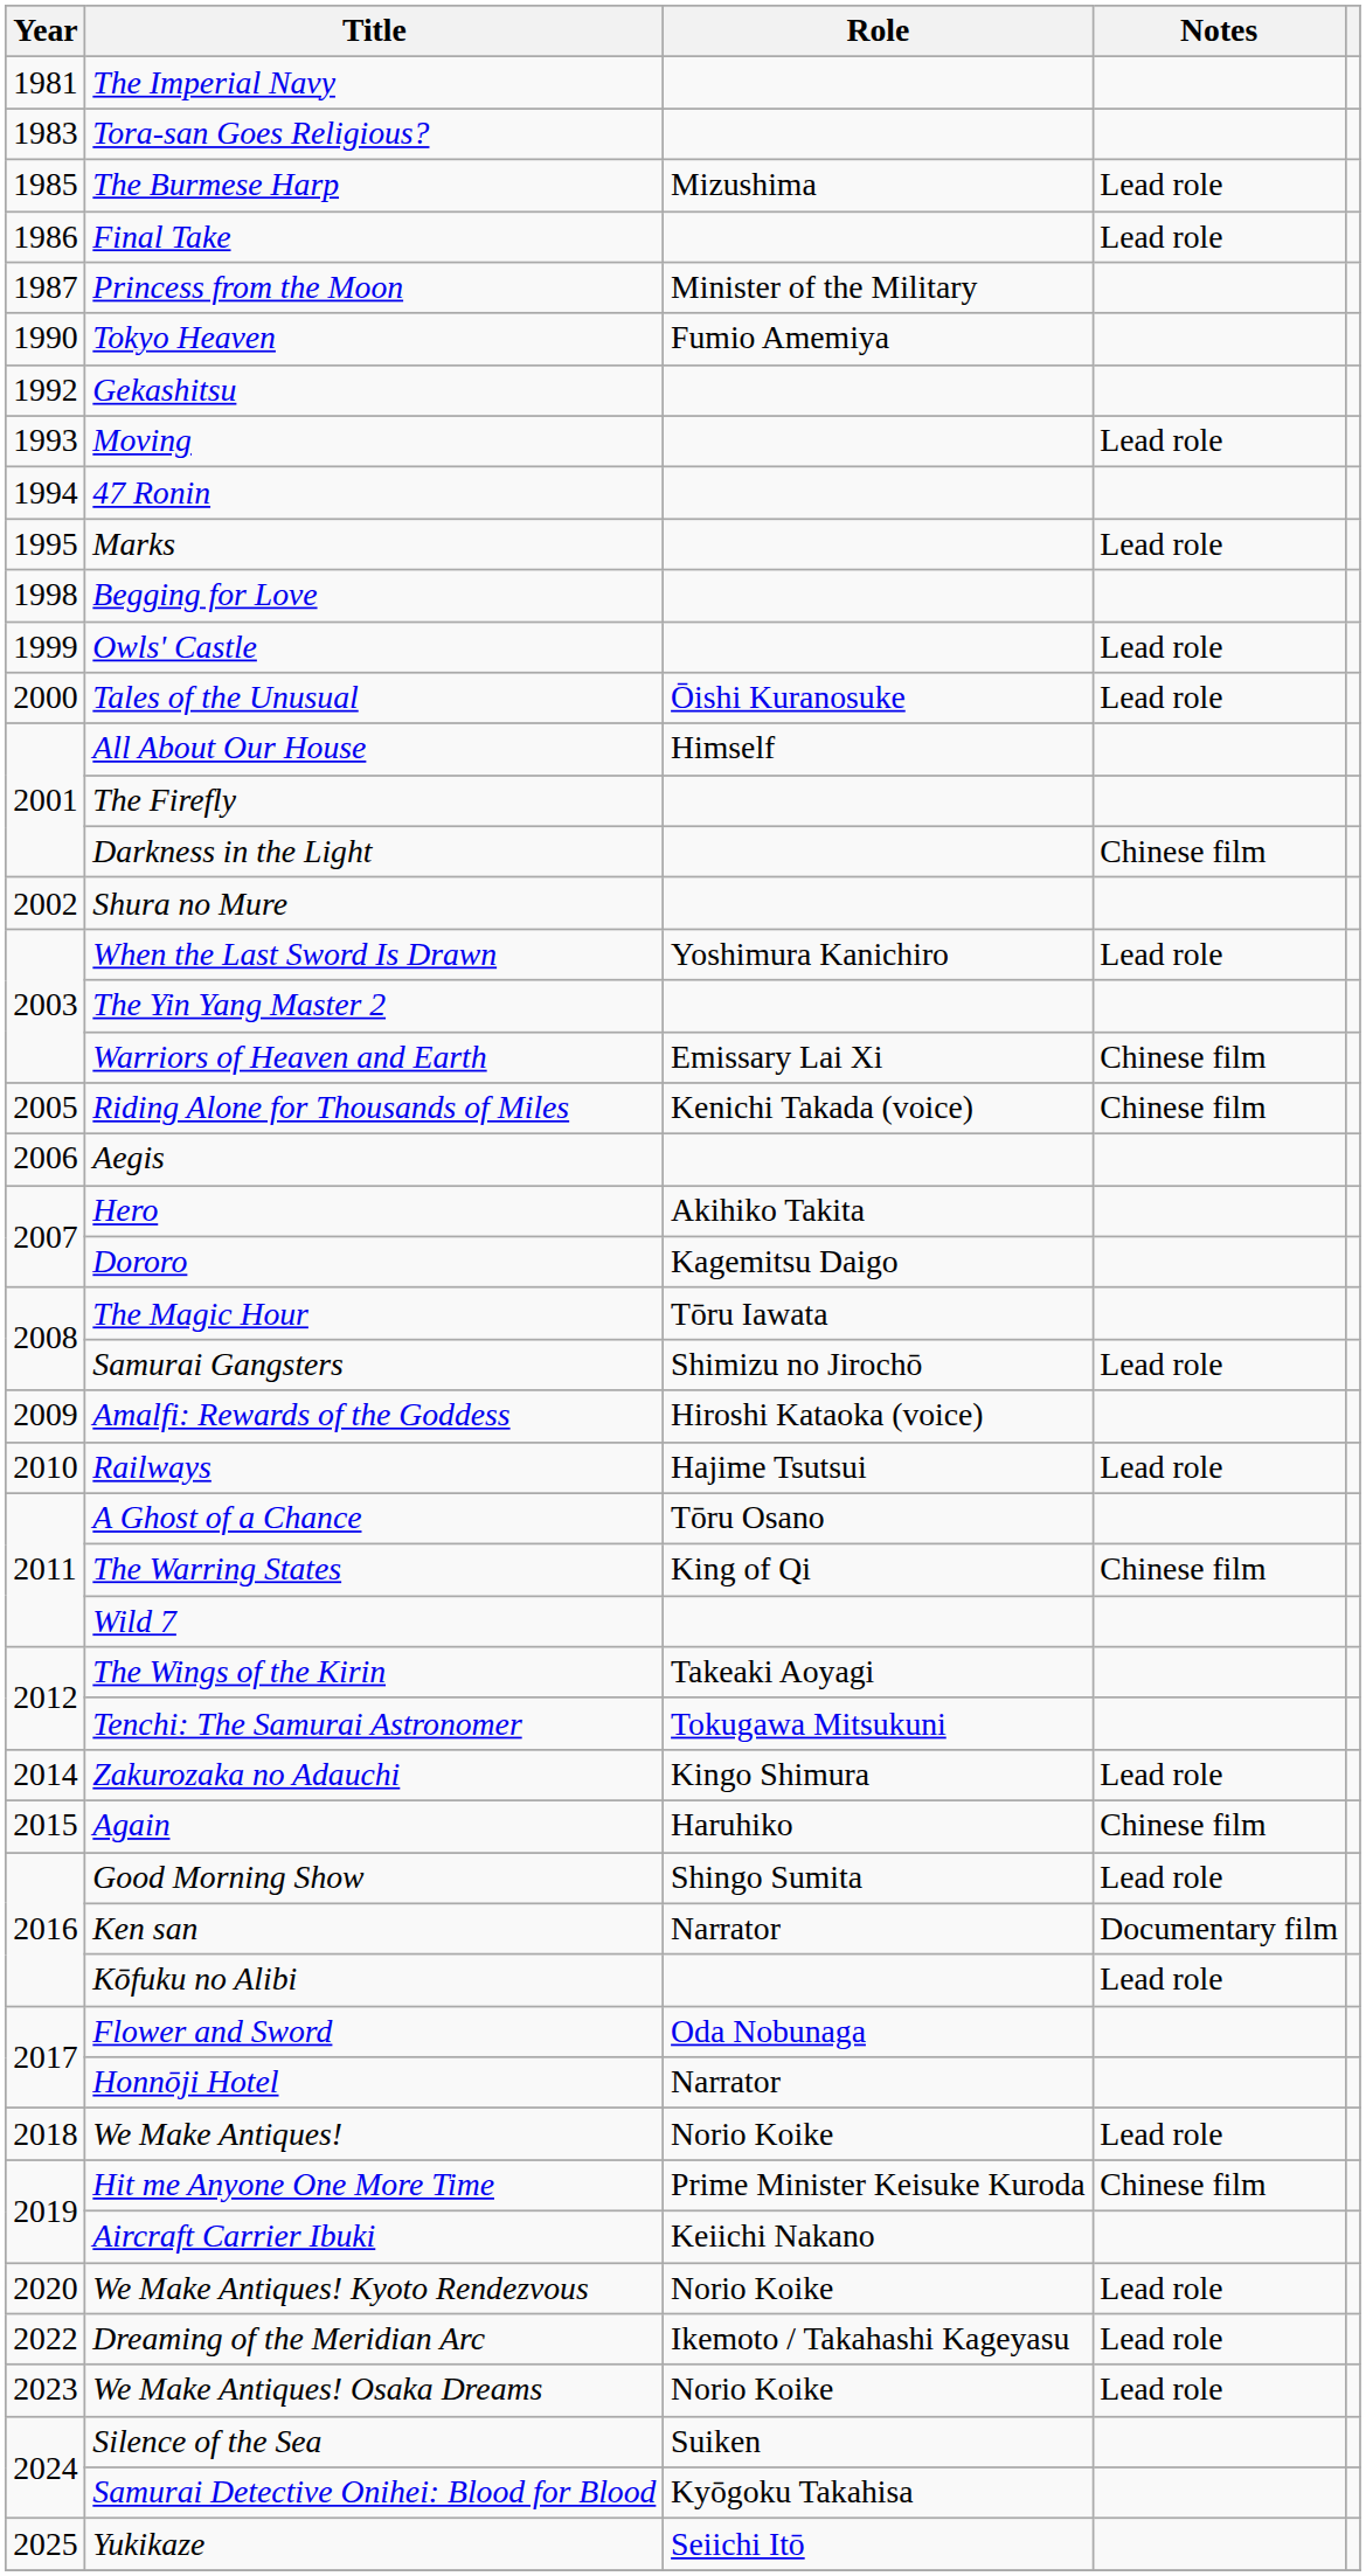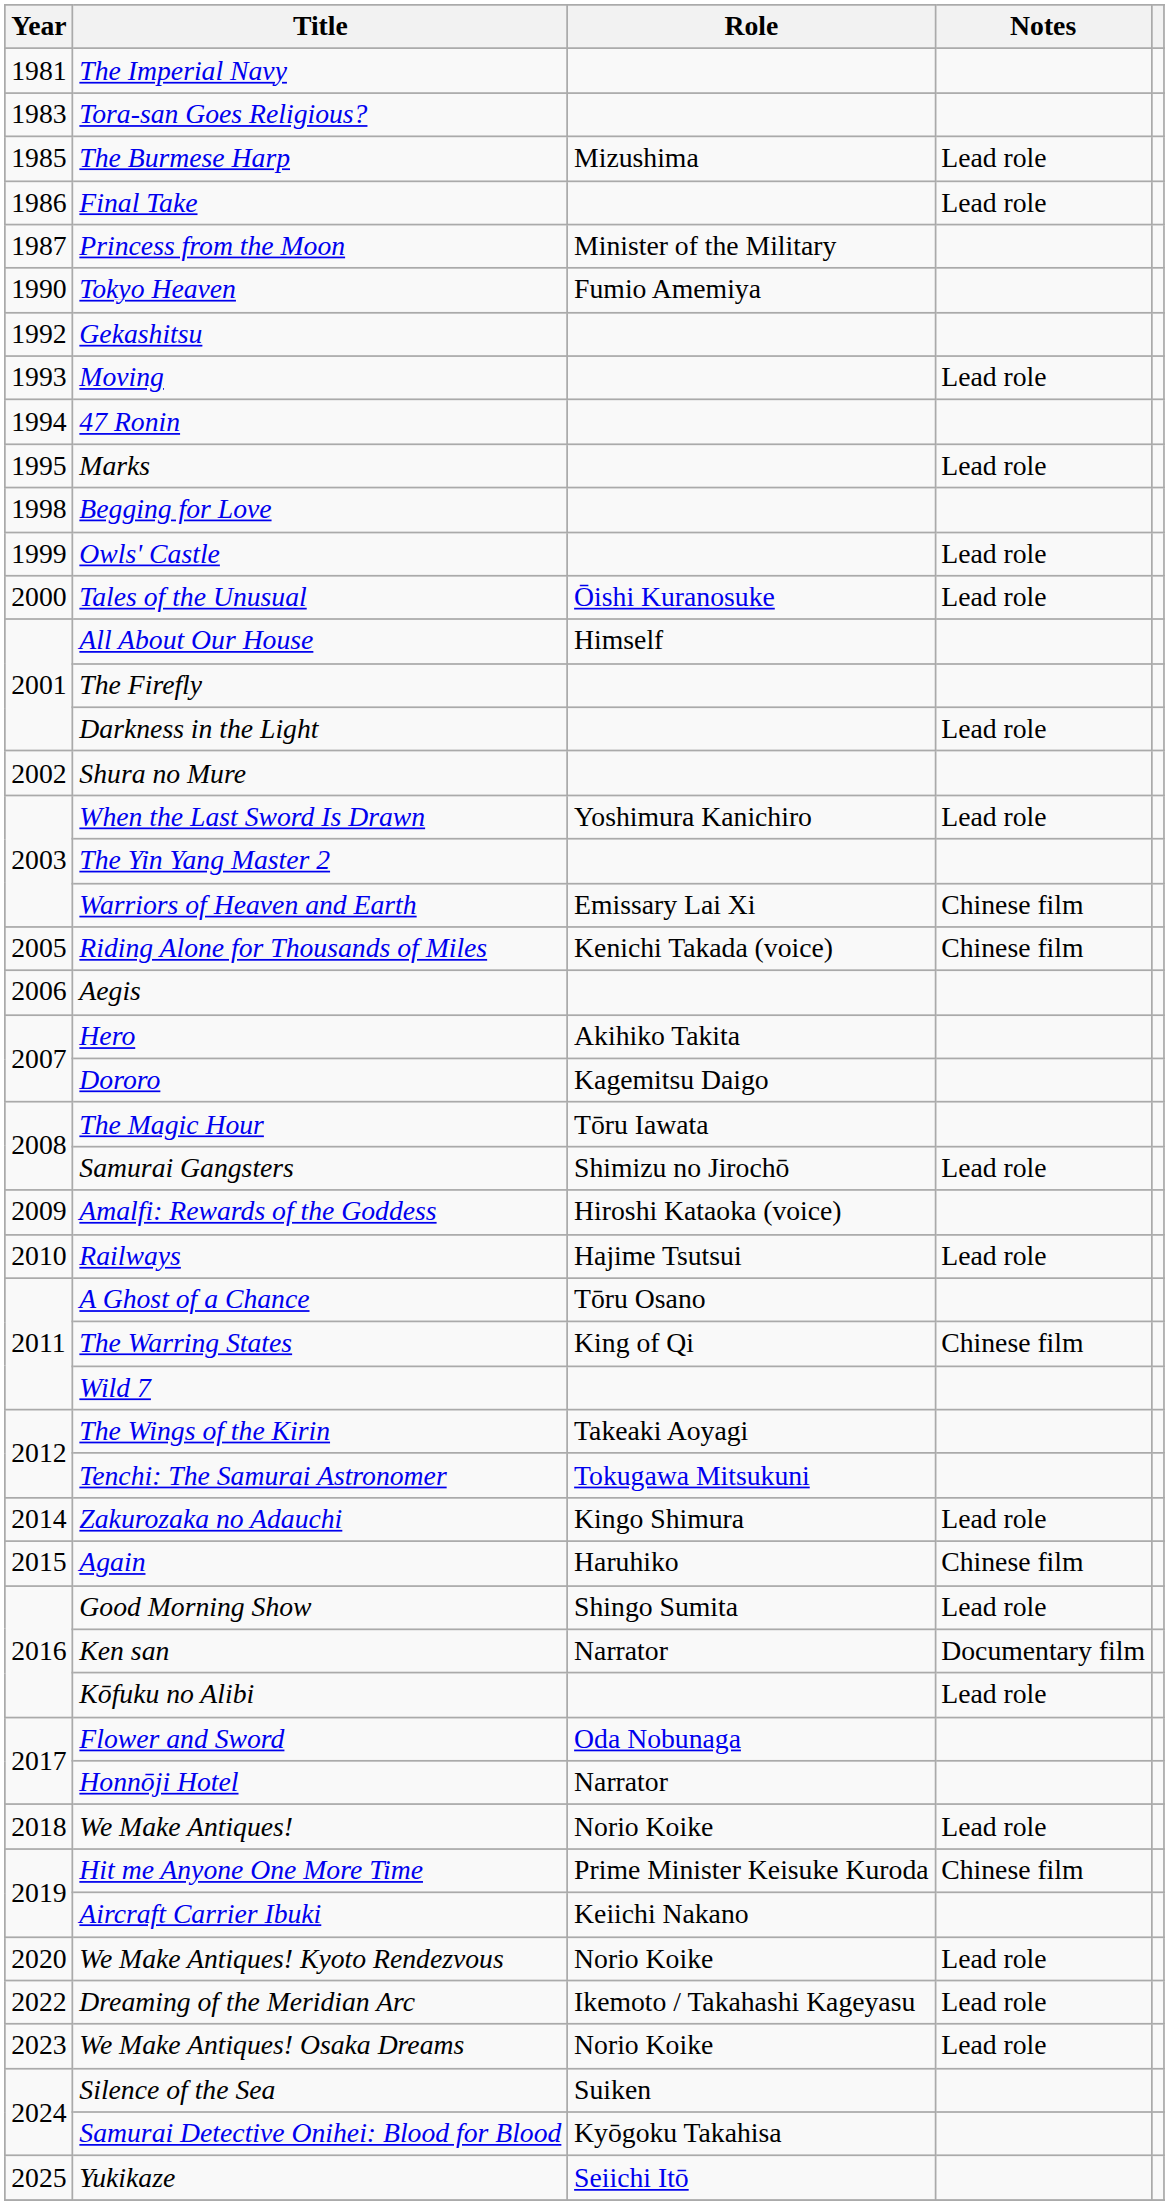 <table class="wikitable sortable">
 <tr>
 <th>Year</th>
 <th>Title</th>
 <th>Role</th>
 <th class="unsortable">Notes</th>
 <th class="unsortable"></th>
 </tr>
 <tr>
 <td>1981</td>
 <td><em><a href='#'>The Imperial Navy</a></em></td>
 <td></td>
 <td></td>
 <td></td>
 </tr>
 <tr>
 <td>1983</td>
 <td><em><a href='#'>Tora-san Goes Religious?</a></em></td>
 <td></td>
 <td></td>
 <td></td>
 </tr>
 <tr>
 <td>1985</td>
 <td><em><a href='#'>The Burmese Harp</a></em></td>
 <td>Mizushima</td>
 <td>Lead role</td>
 <td></td>
 </tr>
 <tr>
 <td>1986</td>
 <td><em><a href='#'>Final Take</a></em></td>
 <td></td>
 <td>Lead role</td>
 <td></td>
 </tr>
 <tr>
 <td>1987</td>
 <td><em><a href='#'>Princess from the Moon</a></em></td>
 <td>Minister of the Military</td>
 <td></td>
 <td></td>
 </tr>
 <tr>
 <td>1990</td>
 <td><em><a href='#'>Tokyo Heaven</a></em></td>
 <td>Fumio Amemiya</td>
 <td></td>
 </tr>
 <tr>
 <td>1992</td>
 <td><em><a href='#'>Gekashitsu</a></em></td>
 <td></td>
 <td></td>
 <td></td>
 </tr>
 <tr>
 <td>1993</td>
 <td><em><a href='#'>Moving</a></em></td>
 <td></td>
 <td>Lead role</td>
 <td></td>
 </tr>
 <tr>
 <td>1994</td>
 <td><em><a href='#'>47 Ronin</a></em></td>
 <td></td>
 <td></td>
 <td></td>
 </tr>
 <tr>
 <td>1995</td>
 <td><em>Marks</em></td>
 <td></td>
 <td>Lead role</td>
 <td></td>
 </tr>
 <tr>
 <td>1998</td>
 <td><em><a href='#'>Begging for Love</a></em></td>
 <td></td>
 <td></td>
 <td></td>
 </tr>
 <tr>
 <td>1999</td>
 <td><em><a href='#'>Owls' Castle</a></em></td>
 <td></td>
 <td>Lead role</td>
 <td></td>
 </tr>
 <tr>
 <td>2000</td>
 <td><em><a href='#'>Tales of the Unusual</a></em></td>
 <td><a href='#'>Ōishi Kuranosuke</a></td>
 <td>Lead role</td>
 <td></td>
 </tr>
 <tr>
 <td rowspan="3">2001</td>
 <td><em><a href='#'>All About Our House</a></em></td>
 <td>Himself</td>
 <td></td>
 <td></td>
 </tr>
 <tr>
 <td><em>The Firefly</em></td>
 <td></td>
 <td></td>
 <td></td>
 </tr>
 <tr>
 <td><em>Darkness in the Light</em></td>
 <td></td>
-<td>Chinese film</td>
+<td>Lead role</td>
 <td></td>
 </tr>
 <tr>
 <td>2002</td>
 <td><em>Shura no Mure</em></td>
 <td></td>
 <td></td>
 <td></td>
 </tr>
 <tr>
 <td rowspan="3">2003</td>
 <td><em><a href='#'>When the Last Sword Is Drawn</a></em></td>
 <td>Yoshimura Kanichiro</td>
 <td>Lead role</td>
 <td></td>
 </tr>
 <tr>
 <td><em><a href='#'>The Yin Yang Master 2</a></em></td>
 <td></td>
 <td></td>
 <td></td>
 </tr>
 <tr>
 <td><em><a href='#'>Warriors of Heaven and Earth</a></em></td>
 <td>Emissary Lai Xi</td>
 <td>Chinese film</td>
 <td></td>
 </tr>
 <tr>
 <td>2005</td>
 <td><em><a href='#'>Riding Alone for Thousands of Miles</a></em></td>
 <td>Kenichi Takada (voice)</td>
 <td>Chinese film</td>
 <td></td>
 </tr>
 <tr>
 <td>2006</td>
 <td><em>Aegis</em></td>
 <td></td>
 <td></td>
 <td></td>
 </tr>
 <tr>
 <td rowspan="2">2007</td>
 <td><em><a href='#'>Hero</a></em></td>
 <td>Akihiko Takita</td>
 <td></td>
 <td></td>
 </tr>
 <tr>
 <td><em><a href='#'>Dororo</a></em></td>
 <td>Kagemitsu Daigo</td>
 <td></td>
 <td></td>
 </tr>
 <tr>
 <td rowspan="2">2008</td>
 <td><em><a href='#'>The Magic Hour</a></em></td>
 <td>Tōru Iawata</td>
 <td></td>
 <td></td>
 </tr>
 <tr>
 <td><em>Samurai Gangsters</em></td>
 <td>Shimizu no Jirochō</td>
 <td>Lead role</td>
 <td></td>
 </tr>
 <tr>
 <td>2009</td>
 <td><em><a href='#'>Amalfi: Rewards of the Goddess</a></em></td>
 <td>Hiroshi Kataoka (voice)</td>
 <td></td>
 <td></td>
 </tr>
 <tr>
 <td>2010</td>
 <td><em><a href='#'>Railways</a></em></td>
 <td>Hajime Tsutsui</td>
 <td>Lead role</td>
 <td></td>
 </tr>
 <tr>
 <td rowspan="3">2011</td>
 <td><em><a href='#'>A Ghost of a Chance</a></em></td>
 <td>Tōru Osano</td>
 <td></td>
 <td></td>
 </tr>
 <tr>
 <td><em><a href='#'>The Warring States</a></em></td>
 <td>King of Qi</td>
 <td>Chinese film</td>
 <td></td>
 </tr>
 <tr>
 <td><em><a href='#'>Wild 7</a></em></td>
 <td></td>
 <td></td>
 <td></td>
 </tr>
 <tr>
 <td rowspan="2">2012</td>
 <td><em><a href='#'>The Wings of the Kirin</a></em></td>
 <td>Takeaki Aoyagi</td>
 <td></td>
 <td></td>
 </tr>
 <tr>
 <td><em><a href='#'>Tenchi: The Samurai Astronomer</a></em></td>
 <td><a href='#'>Tokugawa Mitsukuni</a></td>
 <td></td>
 <td></td>
 </tr>
 <tr>
 <td>2014</td>
 <td><em><a href='#'>Zakurozaka no Adauchi</a></em></td>
 <td>Kingo Shimura</td>
 <td>Lead role</td>
 <td></td>
 </tr>
 <tr>
 <td>2015</td>
 <td><em><a href='#'>Again</a></em></td>
 <td>Haruhiko</td>
 <td>Chinese film</td>
 <td></td>
 </tr>
 <tr>
 <td rowspan="3">2016</td>
 <td><em>Good Morning Show</em></td>
 <td>Shingo Sumita</td>
 <td>Lead role</td>
 <td></td>
 </tr>
 <tr>
 <td><em>Ken san</em></td>
 <td>Narrator</td>
 <td>Documentary film</td>
 <td></td>
 </tr>
 <tr>
 <td><em>Kōfuku no Alibi</em></td>
 <td></td>
 <td>Lead role</td>
 <td></td>
 </tr>
 <tr>
 <td rowspan="2">2017</td>
 <td><em><a href='#'>Flower and Sword</a></em></td>
 <td><a href='#'>Oda Nobunaga</a></td>
 <td></td>
 <td></td>
 </tr>
 <tr>
 <td><em><a href='#'>Honnōji Hotel</a></em></td>
 <td>Narrator</td>
 <td></td>
 <td></td>
 </tr>
 <tr>
 <td rowspan="1">2018</td>
 <td><em>We Make Antiques!</em></td>
 <td>Norio Koike</td>
 <td>Lead role</td>
 <td></td>
 </tr>
 <tr>
 <td rowspan="2">2019</td>
 <td><em><a href='#'>Hit me Anyone One More Time</a></em></td>
 <td>Prime Minister Keisuke Kuroda</td>
 <td>Chinese film</td>
 <td></td>
 </tr>
 <tr>
 <td><em><a href='#'>Aircraft Carrier Ibuki</a></em></td>
 <td>Keiichi Nakano</td>
 <td></td>
 <td></td>
 </tr>
 <tr>
 <td>2020</td>
 <td><em>We Make Antiques! Kyoto Rendezvous</em></td>
 <td>Norio Koike</td>
 <td>Lead role</td>
 <td></td>
 </tr>
 <tr>
 <td>2022</td>
 <td><em>Dreaming of the Meridian Arc</em></td>
 <td>Ikemoto / Takahashi Kageyasu</td>
 <td>Lead role</td>
 <td></td>
 </tr>
 <tr>
 <td>2023</td>
 <td><em>We Make Antiques! Osaka Dreams</em></td>
 <td>Norio Koike</td>
 <td>Lead role</td>
 <td></td>
 </tr>
 <tr>
 <td rowspan="2">2024</td>
 <td><em>Silence of the Sea</em></td>
 <td>Suiken</td>
 <td></td>
 <td></td>
 </tr>
 <tr>
 <td><em><a href='#'>Samurai Detective Onihei: Blood for Blood</a></em></td>
 <td>Kyōgoku Takahisa</td>
 <td></td>
 <td></td>
 </tr>
 <tr>
 <td>2025</td>
 <td><em>Yukikaze</em></td>
 <td><a href='#'>Seiichi Itō</a></td>
 <td></td>
 <td></td>
 </tr>
 <tr>
 </tr>
 </table>
